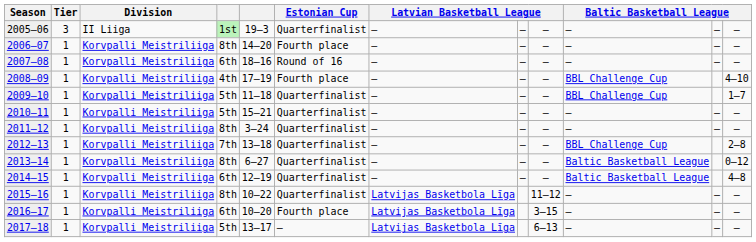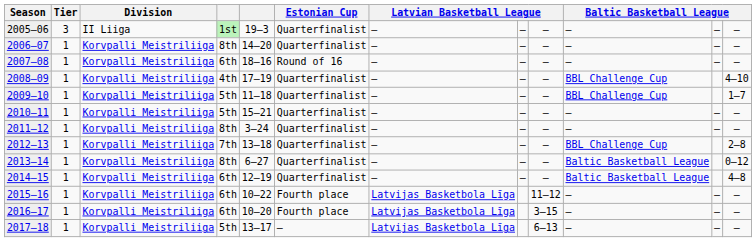 <table class="wikitable" style="font-size:85%; text-align:center">
 <tr>
 <th>Season</th>
 <th>Tier</th>
 <th>Division</th>
 <th></th>
 <th></th>
 <th><a href='#'>Estonian Cup</a></th>
 <th colspan=3><a href='#'>Latvian Basketball League</a></th>
 <th colspan=3><a href='#'>Baltic Basketball League</a></th>
 </tr>
 <tr>
 <td bgcolor=#efefef>2005–06</td>
 <td>3</td>
 <td align=left>II Liiga</td>
 <td bgcolor=#BBF3BB>1st</td>
 <td>19–3</td>
 <td align=left>Quarterfinalist</td>
 <td align=left>–</td>
 <td>–</td>
 <td>–</td>
 <td align=left>–</td>
 <td>–</td>
 <td>–</td>
 </tr>
 <tr>
 <td bgcolor=#efefef><a href='#'>2006–07</a></td>
 <td>1</td>
 <td align=left><a href='#'>Korvpalli Meistriliiga</a></td>
 <td>8th</td>
 <td>14–20</td>
-<td align=left>Fourth place</td>
+<td align=left>Quarterfinalist</td>
 <td align=left>–</td>
 <td>–</td>
 <td>–</td>
 <td align=left>–</td>
 <td>–</td>
 <td>–</td>
 </tr>
 <tr>
 <td bgcolor=#efefef><a href='#'>2007–08</a></td>
 <td>1</td>
 <td align=left><a href='#'>Korvpalli Meistriliiga</a></td>
 <td>6th</td>
 <td>18–16</td>
 <td align=left>Round of 16</td>
 <td align=left>–</td>
 <td>–</td>
 <td>–</td>
 <td align=left>–</td>
 <td>–</td>
 <td>–</td>
 </tr>
 <tr>
 <td bgcolor=#efefef><a href='#'>2008–09</a></td>
 <td>1</td>
 <td align=left><a href='#'>Korvpalli Meistriliiga</a></td>
 <td>4th</td>
 <td>17–19</td>
-<td align=left>Fourth place</td>
+<td align=left>Quarterfinalist</td>
 <td align=left>–</td>
 <td>–</td>
 <td>–</td>
 <td align=left><a href='#'>BBL Challenge Cup</a></td>
 <td></td>
 <td>4–10</td>
 </tr>
 <tr>
 <td bgcolor=#efefef><a href='#'>2009–10</a></td>
 <td>1</td>
 <td align=left><a href='#'>Korvpalli Meistriliiga</a></td>
 <td>5th</td>
 <td>11–18</td>
 <td align=left>Quarterfinalist</td>
 <td align=left>–</td>
 <td>–</td>
 <td>–</td>
 <td align=left><a href='#'>BBL Challenge Cup</a></td>
 <td></td>
 <td>1–7</td>
 </tr>
 <tr>
 <td bgcolor=#efefef><a href='#'>2010–11</a></td>
 <td>1</td>
 <td align=left><a href='#'>Korvpalli Meistriliiga</a></td>
 <td>5th</td>
 <td>15–21</td>
 <td align=left>Quarterfinalist</td>
 <td align=left>–</td>
 <td>–</td>
 <td>–</td>
 <td align=left>–</td>
 <td>–</td>
 <td>–</td>
 </tr>
 <tr>
 <td bgcolor=#efefef><a href='#'>2011–12</a></td>
 <td>1</td>
 <td align=left><a href='#'>Korvpalli Meistriliiga</a></td>
 <td>8th</td>
 <td>3–24</td>
 <td align=left>Quarterfinalist</td>
 <td align=left>–</td>
 <td>–</td>
 <td>–</td>
 <td align=left>–</td>
 <td>–</td>
 <td>–</td>
 </tr>
 <tr>
 <td bgcolor=#efefef><a href='#'>2012–13</a></td>
 <td>1</td>
 <td align=left><a href='#'>Korvpalli Meistriliiga</a></td>
 <td>7th</td>
 <td>13–18</td>
 <td align=left>Quarterfinalist</td>
 <td align=left>–</td>
 <td>–</td>
 <td>–</td>
 <td align=left><a href='#'>BBL Challenge Cup</a></td>
 <td></td>
 <td>2–8</td>
 </tr>
 <tr>
 <td bgcolor=#efefef><a href='#'>2013–14</a></td>
 <td>1</td>
 <td align=left><a href='#'>Korvpalli Meistriliiga</a></td>
 <td>8th</td>
 <td>6–27</td>
 <td align=left>Quarterfinalist</td>
 <td align=left>–</td>
 <td>–</td>
 <td>–</td>
 <td align=left><a href='#'>Baltic Basketball League</a></td>
 <td></td>
 <td>0–12</td>
 </tr>
 <tr>
 <td bgcolor=#efefef><a href='#'>2014–15</a></td>
 <td>1</td>
 <td align=left><a href='#'>Korvpalli Meistriliiga</a></td>
 <td>6th</td>
 <td>12–19</td>
 <td align=left>Quarterfinalist</td>
 <td align=left>–</td>
 <td>–</td>
 <td>–</td>
 <td align=left><a href='#'>Baltic Basketball League</a></td>
 <td></td>
 <td>4–8</td>
 </tr>
 <tr>
 <td bgcolor=#efefef><a href='#'>2015–16</a></td>
 <td>1</td>
 <td align=left><a href='#'>Korvpalli Meistriliiga</a></td>
-<td>8th</td>
+<td>6th</td>
 <td>10–22</td>
-<td align=left>Quarterfinalist</td>
+<td align=left>Fourth place</td>
 <td align=left><a href='#'>Latvijas Basketbola Līga</a></td>
 <td></td>
 <td>11–12</td>
 <td align=left>–</td>
 <td>–</td>
 <td>–</td>
 </tr>
 <tr>
 <td bgcolor=#efefef><a href='#'>2016–17</a></td>
 <td>1</td>
 <td align=left><a href='#'>Korvpalli Meistriliiga</a></td>
 <td>6th</td>
 <td>10–20</td>
 <td align=left>Fourth place</td>
 <td align=left><a href='#'>Latvijas Basketbola Līga</a></td>
 <td></td>
 <td>3–15</td>
 <td align=left>–</td>
 <td>–</td>
 <td>–</td>
 </tr>
 <tr>
 <td bgcolor=#efefef><a href='#'>2017–18</a></td>
 <td>1</td>
 <td align=left><a href='#'>Korvpalli Meistriliiga</a></td>
 <td>5th</td>
 <td>13–17</td>
 <td align=left>–</td>
 <td align=left><a href='#'>Latvijas Basketbola Līga</a></td>
 <td></td>
 <td>6–13</td>
 <td align=left>–</td>
 <td>–</td>
 <td>–</td>
 </tr>
 </table>
